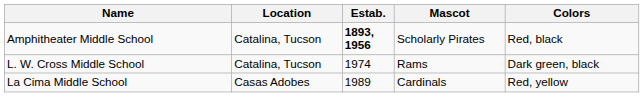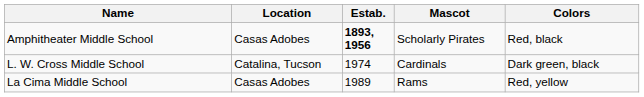 <table class="wikitable">
 <tr>
 <th style="width:19em">Name</th>
 <th style="width:9em">Location</th>
 <th style="width:4em">Estab.</th>
 <th style="width:9em">Mascot</th>
 <th style="width:11em">Colors</th>
 </tr>
 <tr>
 <td>Amphitheater Middle School</td>
-<td>Catalina, Tucson</td>
+<td>Casas Adobes</td>
 <td><strong>1893, 1956</strong></td>
 <td>Scholarly Pirates</td>
 <td>Red, black</td>
 </tr>
 <tr>
 <td>L. W. Cross Middle School</td>
 <td>Catalina, Tucson</td>
 <td>1974</td>
-<td>Rams</td>
+<td>Cardinals</td>
 <td>Dark green, black</td>
 </tr>
 <tr>
 <td>La Cima Middle School</td>
 <td>Casas Adobes</td>
 <td>1989</td>
-<td>Cardinals</td>
+<td>Rams</td>
 <td>Red, yellow</td>
 </tr>
 </table>
